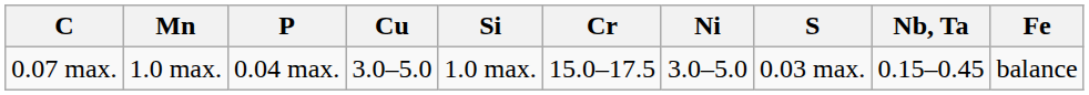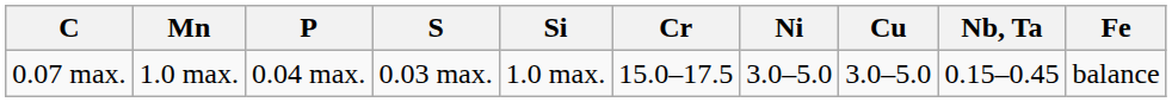 <table class="wikitable sortable">
 <tr>
 <th>C</th>
 <th>Mn</th>
 <th>P</th>
-<th>Cu</th>
+<th>S</th>
 <th>Si</th>
 <th>Cr</th>
 <th>Ni</th>
-<th>S</th>
+<th>Cu</th>
 <th>Nb, Ta</th>
 <th>Fe</th>
 </tr>
 <tr>
 <td>0.07 max.</td>
 <td>1.0 max.</td>
 <td>0.04 max.</td>
-<td>3.0–5.0</td>
+<td>0.03 max.</td>
 <td>1.0 max.</td>
 <td>15.0–17.5</td>
 <td>3.0–5.0</td>
-<td>0.03 max.</td>
+<td>3.0–5.0</td>
 <td>0.15–0.45</td>
 <td>balance</td>
 </tr>
 </table>
